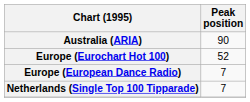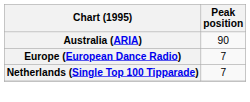 <table class="wikitable sortable plainrowheaders" style="text-align:center">
 <tr>
 <th>Chart (1995)</th>
 <th>Peak<br>position</th>
 </tr>
 <tr>
 <th scope="row">Australia (<a href='#'>ARIA</a>)</th>
 <td>90</td>
-</tr>
-<tr>
-<th scope="row">Europe (<a href='#'>Eurochart Hot 100</a>)</th>
-<td>52</td>
 </tr>
 <tr>
 <th scope="row">Europe (<a href='#'>European Dance Radio</a>)</th>
 <td>7</td>
 </tr>
 <tr>
 <th scope="row">Netherlands (<a href='#'>Single Top 100 Tipparade</a>)</th>
 <td>7</td>
 </tr>
 <tr>
 </tr>
 <tr>
 </tr>
 <tr>
 </tr>
 <tr>
 </tr>
 </table>
